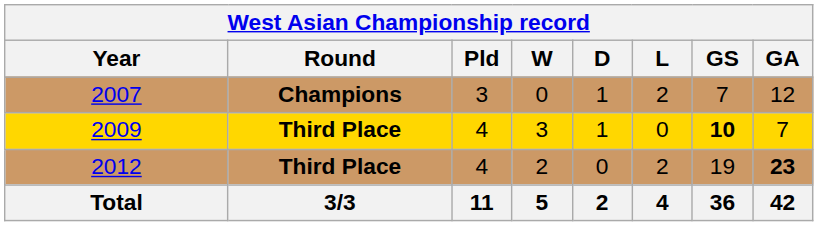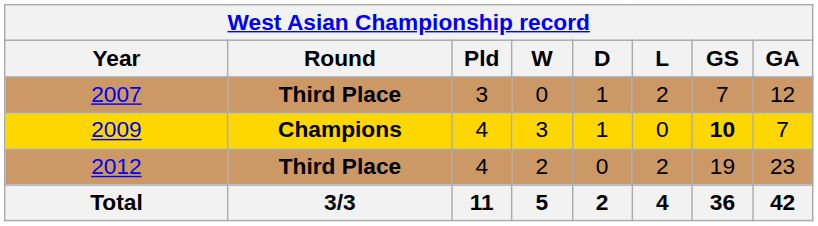 <table class="wikitable" style="text-align: center;font-size:100%;">
 <tr>
 <th colspan=8><a href='#'>West Asian Championship record</a></th>
 </tr>
 <tr>
 <th width=150>Year</th>
 <th width=150>Round</th>
 <th width=35>Pld</th>
 <th width=35>W</th>
 <th width=35>D</th>
 <th width=35>L</th>
 <th width=35>GS</th>
 <th width=35>GA</th>
 </tr>
 <tr bgcolor=#cc9966>
 <td> <a href='#'>2007</a></td>
-<td><strong>Champions</strong></td>
+<td><strong>Third Place</strong></td>
 <td>3</td>
 <td>0</td>
 <td>1</td>
 <td>2</td>
 <td>7</td>
 <td>12</td>
 </tr>
 <tr bgcolor=gold>
 <td> <a href='#'>2009</a></td>
-<td><strong>Third Place</strong></td>
+<td><strong>Champions</strong></td>
 <td>4</td>
 <td>3</td>
 <td>1</td>
 <td>0</td>
 <td><strong>10</strong></td>
 <td>7</td>
 </tr>
 <tr bgcolor=#cc9966>
 <td> <a href='#'>2012</a></td>
 <td><strong>Third Place</strong></td>
 <td>4</td>
 <td>2</td>
 <td>0</td>
 <td>2</td>
 <td>19</td>
-<td><strong>23</strong></td>
+<td>23</td>
 </tr>
 <tr>
 <th><strong>Total</strong></th>
 <th>3/3</th>
 <th>11</th>
 <th>5</th>
 <th>2</th>
 <th>4</th>
 <th>36</th>
 <th>42</th>
 </tr>
 </table>
